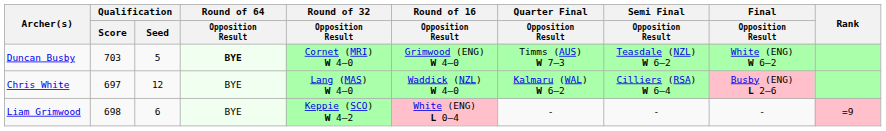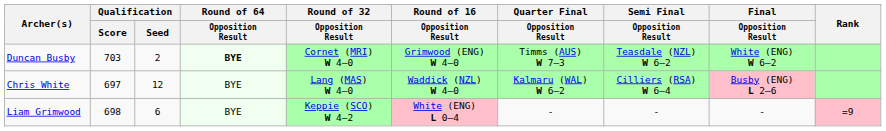 <table class=wikitable style="font-size:90%">
 <tr>
 <th rowspan="2" style="width:100px;">Archer(s)</th>
 <th colspan="2" style="width:100px;">Qualification</th>
 <th width=125>Round of 64</th>
 <th width=125>Round of 32</th>
 <th width=125>Round of 16</th>
 <th width=125>Quarter Final</th>
 <th width=125>Semi Final</th>
 <th width=125>Final</th>
 <th rowspan="2" style="width:75px;">Rank</th>
 </tr>
 <tr>
 <th width=50>Score</th>
 <th width=50>Seed</th>
 <th style="line-height:1em"><small>Opposition<br>Result</small></th>
 <th style="line-height:1em"><small>Opposition<br>Result</small></th>
 <th style="line-height:1em"><small>Opposition<br>Result</small></th>
 <th style="line-height:1em"><small>Opposition<br>Result</small></th>
 <th style="line-height:1em"><small>Opposition<br>Result</small></th>
 <th style="line-height:1em"><small>Opposition<br>Result</small></th>
 </tr>
 <tr>
 <td><a href='#'>Duncan Busby</a></td>
 <td style="text-align:center;">703</td>
-<td style="text-align:center;">5</td>
+<td style="text-align:center;">2</td>
 <td style="text-align:center; background:honeydew;"><strong>BYE</strong></td>
 <td style="text-align:center; background:#afa;"> <a href='#'>Cornet</a> (<a href='#'>MRI</a>)<br><strong>W</strong> 4–0</td>
 <td style="text-align:center; background:#afa;"> <a href='#'>Grimwood</a> (ENG)<br><strong>W</strong> 4–0</td>
 <td style="text-align:center; background:#afa;"> Timms (<a href='#'>AUS</a>)<br><strong>W</strong> 7–3</td>
 <td style="text-align:center; background:#afa;"> <a href='#'>Teasdale</a> (<a href='#'>NZL</a>)<br><strong>W</strong> 6–2</td>
 <td style="text-align:center; background:#afa;"> <a href='#'>White</a> (ENG)<br><strong>W</strong> 6–2</td>
 <td style="text-align:center; background:#afa;"></td>
 </tr>
 <tr>
 <td><a href='#'>Chris White</a></td>
 <td style="text-align:center;">697</td>
 <td style="text-align:center;">12</td>
 <td style="text-align:center; background:honeydew;">BYE</td>
 <td style="text-align:center; background:#afa;"> <a href='#'>Lang</a> (<a href='#'>MAS</a>)<br><strong>W</strong> 4–0</td>
 <td style="text-align:center; background:#afa;"> <a href='#'>Waddick</a> (<a href='#'>NZL</a>)<br><strong>W</strong> 4–0</td>
 <td style="text-align:center; background:#afa;"> <a href='#'>Kalmaru</a> (<a href='#'>WAL</a>)<br><strong>W</strong> 6–2</td>
 <td style="text-align:center; background:#afa;"> <a href='#'>Cilliers</a> (<a href='#'>RSA</a>)<br><strong>W</strong> 6–4</td>
 <td style="text-align:center; background:pink;"> <a href='#'>Busby</a> (ENG)<br><strong>L</strong> 2–6</td>
 <td style="text-align:center; background:#afa;"></td>
 </tr>
 <tr>
 <td><a href='#'>Liam Grimwood</a></td>
 <td style="text-align:center;">698</td>
 <td style="text-align:center;">6</td>
 <td style="text-align:center; background:honeydew;">BYE</td>
 <td style="text-align:center; background:#afa;"> <a href='#'>Keppie</a> (<a href='#'>SCO</a>)<br><strong>W</strong> 4–2</td>
 <td style="text-align:center; background:pink;"> <a href='#'>White</a> (ENG)<br><strong>L</strong> 0–4</td>
 <td style="text-align:center;">-</td>
 <td style="text-align:center;">-</td>
 <td style="text-align:center;">-</td>
 <td style="text-align:center; background:pink;">=9</td>
 </tr>
 </table>
